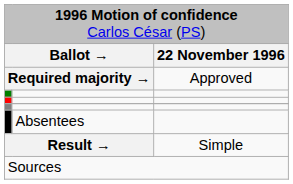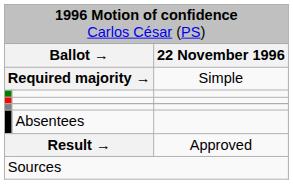 <table class="wikitable" style="text-align:center;">
 <tr>
 <td colspan="4" align="center" bgcolor="#C0C0C0"><strong>1996 Motion of confidence</strong><br><a href='#'>Carlos César</a> (<a href='#'>PS</a>)</td>
 </tr>
 <tr>
 <th colspan="2" style="width:150px;">Ballot →</th>
 <th>22 November 1996</th>
 </tr>
 <tr>
 <th colspan="2">Required majority →</th>
-<td>Approved </td>
+<td>Simple</td>
 </tr>
 <tr>
 <th style="background:green;"></th>
 <td style="text-align:left;"></td>
 <td></td>
 </tr>
 <tr>
 <th style="width:1px; background:red;"></th>
 <td style="text-align:left;"></td>
 <td></td>
 </tr>
 <tr>
 </tr>
 <tr>
 <th style="background:gray;"></th>
 <td style="text-align:left;"></td>
 <td></td>
 </tr>
 <tr>
 <th style="background:black;"></th>
 <td style="text-align:left;">Absentees</td>
 <td></td>
 </tr>
 <tr>
 <th colspan="2">Result →</th>
-<td>Simple</td>
+<td>Approved </td>
 </tr>
 <tr>
 <td style="text-align:left;" colspan="4">Sources</td>
 </tr>
 </table>
